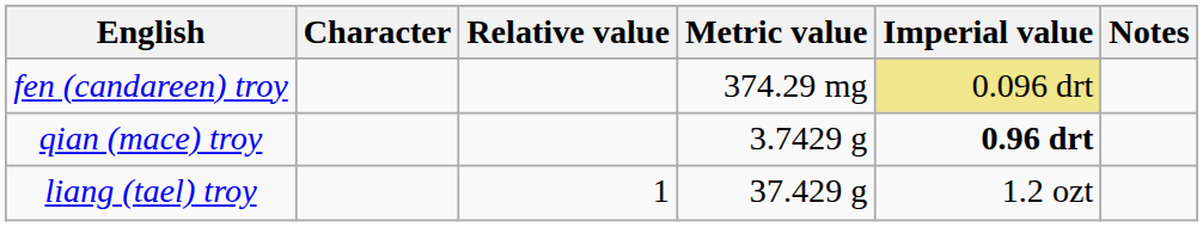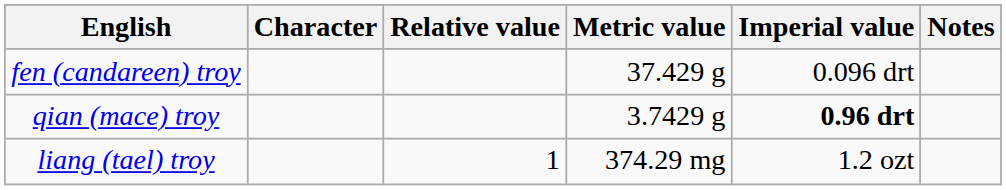 <table class="wikitable">
 <tr>
 <th>English</th>
 <th>Character</th>
 <th>Relative value</th>
 <th>Metric value</th>
 <th>Imperial value</th>
 <th>Notes</th>
 </tr>
 <tr>
 <td align=center><em><a href='#'>fen (candareen) troy</a></em></td>
 <td align=right></td>
 <td align=right></td>
-<td align=right>374.29 mg</td>
-<td align=right style="background: khaki;">0.096 drt</td>
+<td align=right>37.429 g</td>
+<td align=right>0.096 drt</td>
 <td align=left></td>
 </tr>
 <tr>
 <td align=center><em><a href='#'>qian (mace) troy</a></em></td>
 <td align=right></td>
 <td align=right></td>
 <td align=right>3.7429 g</td>
 <td align=right><strong>0.96 drt</strong></td>
 <td align=left></td>
 </tr>
 <tr>
 <td align=center><em><a href='#'>liang (tael) troy</a></em></td>
 <td align=right></td>
 <td align=right>1</td>
-<td align=right>37.429 g</td>
+<td align=right>374.29 mg</td>
 <td align=right>1.2 ozt</td>
 <td align=left></td>
 </tr>
 </table>
